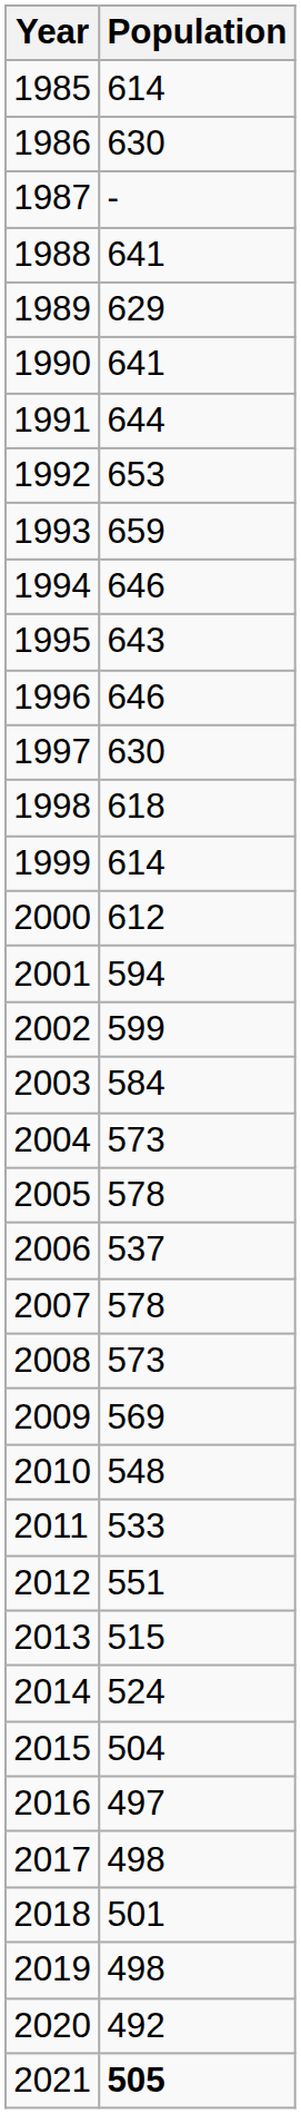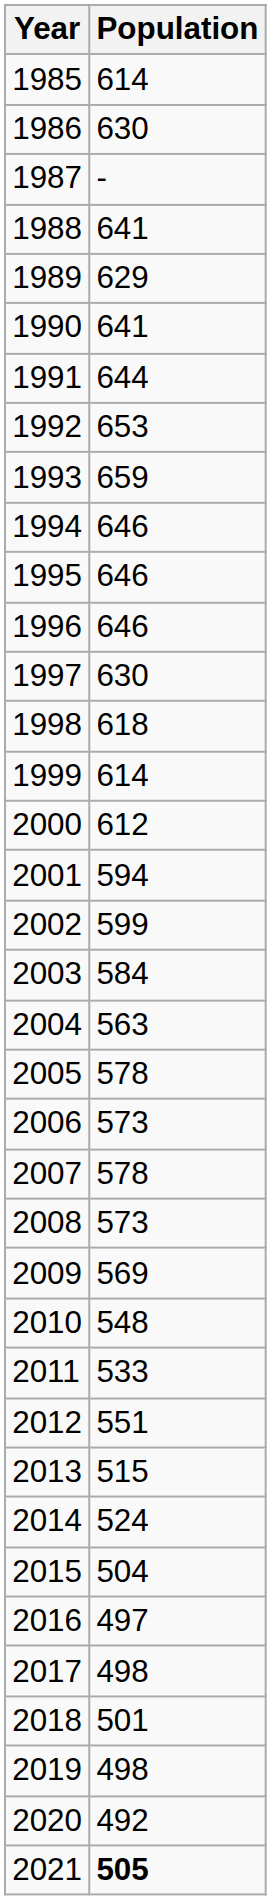 <table class="wikitable">
 <tr>
 <th>Year</th>
 <th>Population</th>
 </tr>
 <tr>
 <td>1985</td>
 <td>614</td>
 </tr>
 <tr>
 <td>1986</td>
 <td>630</td>
 </tr>
 <tr>
 <td>1987</td>
 <td>-</td>
 </tr>
 <tr>
 <td>1988</td>
 <td>641</td>
 </tr>
 <tr>
 <td>1989</td>
 <td>629</td>
 </tr>
 <tr>
 <td>1990</td>
 <td>641</td>
 </tr>
 <tr>
 <td>1991</td>
 <td>644</td>
 </tr>
 <tr>
 <td>1992</td>
 <td>653</td>
 </tr>
 <tr>
 <td>1993</td>
 <td>659</td>
 </tr>
 <tr>
 <td>1994</td>
 <td>646</td>
 </tr>
 <tr>
 <td>1995</td>
-<td>643</td>
+<td>646</td>
 </tr>
 <tr>
 <td>1996</td>
 <td>646</td>
 </tr>
 <tr>
 <td>1997</td>
 <td>630</td>
 </tr>
 <tr>
 <td>1998</td>
 <td>618</td>
 </tr>
 <tr>
 <td>1999</td>
 <td>614</td>
 </tr>
 <tr>
 <td>2000</td>
 <td>612</td>
 </tr>
 <tr>
 <td>2001</td>
 <td>594</td>
 </tr>
 <tr>
 <td>2002</td>
 <td>599</td>
 </tr>
 <tr>
 <td>2003</td>
 <td>584</td>
 </tr>
 <tr>
 <td>2004</td>
-<td>573</td>
+<td>563</td>
 </tr>
 <tr>
 <td>2005</td>
 <td>578</td>
 </tr>
 <tr>
 <td>2006</td>
-<td>537</td>
+<td>573</td>
 </tr>
 <tr>
 <td>2007</td>
 <td>578</td>
 </tr>
 <tr>
 <td>2008</td>
 <td>573</td>
 </tr>
 <tr>
 <td>2009</td>
 <td>569</td>
 </tr>
 <tr>
 <td>2010</td>
 <td>548</td>
 </tr>
 <tr>
 <td>2011</td>
 <td>533</td>
 </tr>
 <tr>
 <td>2012</td>
 <td>551</td>
 </tr>
 <tr>
 <td>2013</td>
 <td>515</td>
 </tr>
 <tr>
 <td>2014</td>
 <td>524</td>
 </tr>
 <tr>
 <td>2015</td>
 <td>504</td>
 </tr>
 <tr>
 <td>2016</td>
 <td>497</td>
 </tr>
 <tr>
 <td>2017</td>
 <td>498</td>
 </tr>
 <tr>
 <td>2018</td>
 <td>501</td>
 </tr>
 <tr>
 <td>2019</td>
 <td>498</td>
 </tr>
 <tr>
 <td>2020</td>
 <td>492</td>
 </tr>
 <tr>
 <td>2021</td>
 <td><strong>505</strong></td>
 </tr>
 </table>
